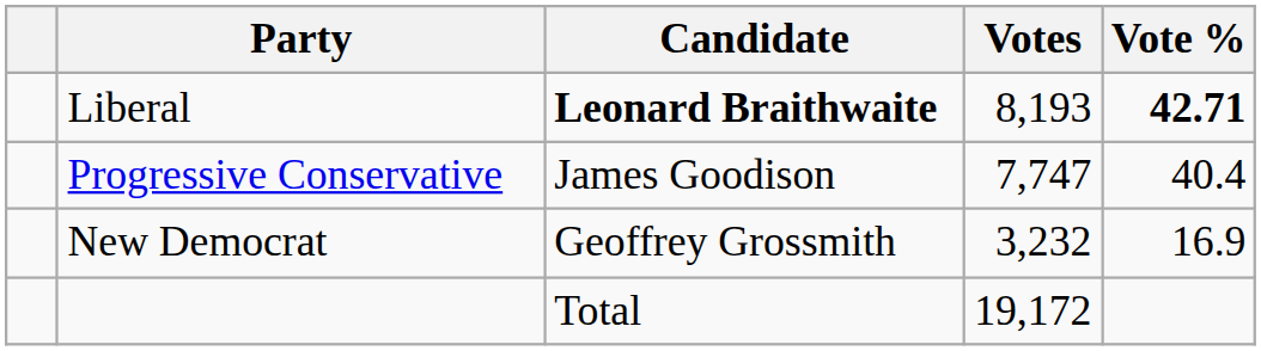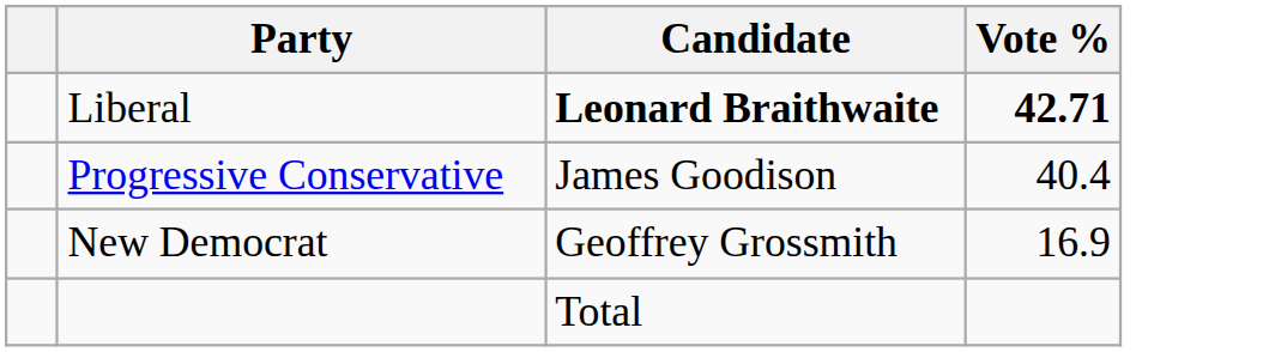 <table class="wikitable">
 <tr>
 <th></th>
 <th scope="col" width="175">Party</th>
 <th scope="col" width="150">Candidate</th>
-<th>Votes</th>
 <th>Vote %</th>
 </tr>
 <tr>
 <td>   </td>
 <td>Liberal</td>
 <td><strong>Leonard Braithwaite</strong></td>
-<td align=right>8,193</td>
 <td align=right><strong>42.71</strong></td>
 </tr>
 <tr>
 <td>   </td>
 <td><a href='#'>Progressive Conservative</a></td>
 <td>James Goodison</td>
-<td align=right>7,747</td>
 <td align=right>40.4</td>
 </tr>
 <tr>
 <td>   </td>
 <td>New Democrat</td>
 <td>Geoffrey Grossmith</td>
-<td align=right>3,232</td>
 <td align=right>16.9</td>
 </tr>
 <tr>
 <td></td>
 <td></td>
 <td>Total</td>
-<td align=right>19,172</td>
 <td></td>
 </tr>
 </table>
